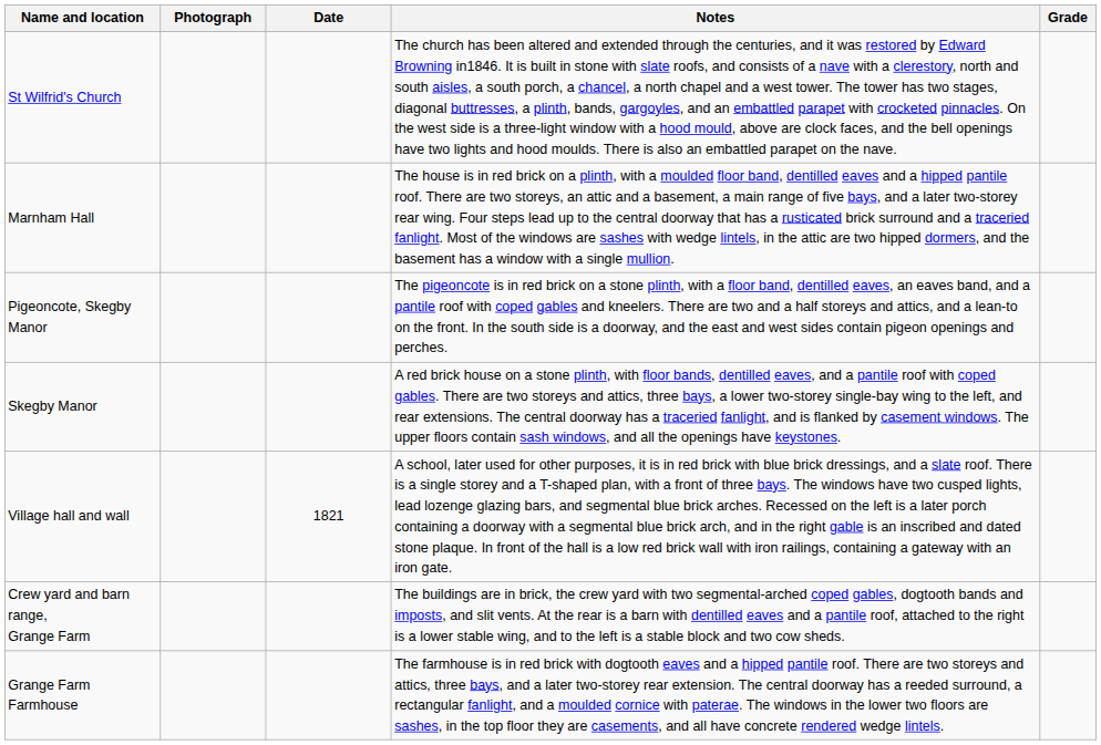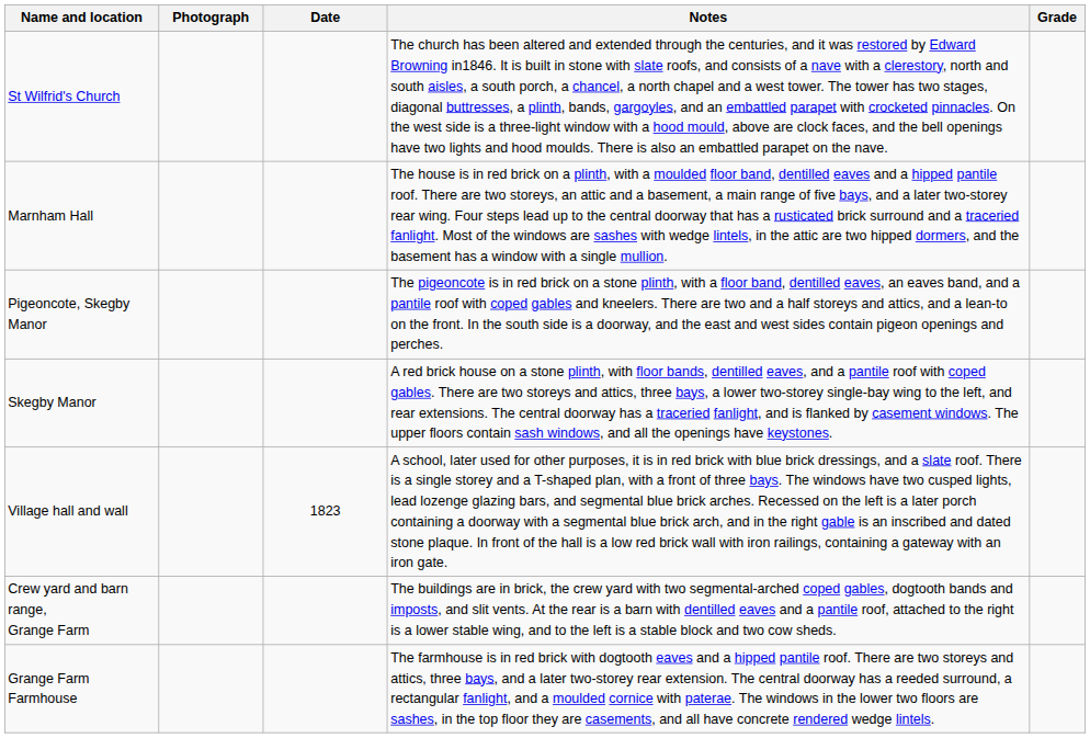 <table class="wikitable sortable plainrowheaders" style="width:100%; border:0px; text-align:left; line-height:150%">
 <tr>
 <th scope="col"  style="width:150px">Name and location</th>
 <th scope="col"  style="width:100px" class="unsortable">Photograph</th>
 <th scope="col"  style="width:120px">Date</th>
 <th scope="col"  style="width:650px" class="unsortable">Notes</th>
 <th scope="col"  style="width:50px">Grade</th>
 </tr>
 <tr>
 <td><a href='#'>St Wilfrid's Church</a><br><small></small></td>
 <td></td>
 <td align="center"></td>
 <td>The church has been altered and extended through the centuries, and it was <a href='#'>restored</a> by <a href='#'>Edward Browning</a> in1846.  It is built in stone with <a href='#'>slate</a> roofs, and consists of a <a href='#'>nave</a> with a <a href='#'>clerestory</a>, north and south <a href='#'>aisles</a>, a south porch, a <a href='#'>chancel</a>, a north chapel and a west tower.  The tower has two stages, diagonal <a href='#'>buttresses</a>, a <a href='#'>plinth</a>, bands, <a href='#'>gargoyles</a>, and an <a href='#'>embattled</a> <a href='#'>parapet</a> with <a href='#'>crocketed</a> <a href='#'>pinnacles</a>.  On the west side is a three-light window with a <a href='#'>hood mould</a>, above are clock faces, and the bell openings have two lights and hood moulds.  There is also an embattled parapet on the nave.</td>
 <td align="center" ></td>
 </tr>
 <tr>
 <td>Marnham Hall<br><small></small></td>
 <td></td>
 <td align="center"></td>
 <td>The house is in red brick on a <a href='#'>plinth</a>, with a <a href='#'>moulded</a> <a href='#'>floor band</a>, <a href='#'>dentilled</a> <a href='#'>eaves</a> and a <a href='#'>hipped</a> <a href='#'>pantile</a> roof.  There are two storeys, an attic and a basement, a main range of five <a href='#'>bays</a>, and a later two-storey rear wing.  Four steps lead up to the central doorway that has a <a href='#'>rusticated</a> brick surround and a <a href='#'>traceried</a> <a href='#'>fanlight</a>.  Most of the windows are <a href='#'>sashes</a> with wedge <a href='#'>lintels</a>, in the attic are two hipped <a href='#'>dormers</a>, and the basement has a window with a single <a href='#'>mullion</a>.</td>
 <td align="center" ></td>
 </tr>
 <tr>
 <td>Pigeoncote, Skegby Manor<br><small></small></td>
 <td></td>
 <td align="center"></td>
 <td>The <a href='#'>pigeoncote</a> is in red brick on a stone <a href='#'>plinth</a>, with a <a href='#'>floor band</a>, <a href='#'>dentilled</a> <a href='#'>eaves</a>, an eaves band, and a <a href='#'>pantile</a> roof with <a href='#'>coped</a> <a href='#'>gables</a> and kneelers.  There are two and a half storeys and attics, and a lean-to on the front.  In the south side is a doorway, and the east and west sides contain pigeon openings and perches.</td>
 <td align="center" ></td>
 </tr>
 <tr>
 <td>Skegby Manor<br><small></small></td>
 <td></td>
 <td align="center"></td>
 <td>A red brick house on a stone <a href='#'>plinth</a>, with <a href='#'>floor bands</a>, <a href='#'>dentilled</a> <a href='#'>eaves</a>, and a <a href='#'>pantile</a> roof with <a href='#'>coped</a> <a href='#'>gables</a>.  There are two storeys and attics, three <a href='#'>bays</a>, a lower two-storey single-bay wing to the left, and rear extensions.  The central doorway has a <a href='#'>traceried</a> <a href='#'>fanlight</a>, and is flanked by <a href='#'>casement windows</a>.  The upper floors contain <a href='#'>sash windows</a>, and all the openings have <a href='#'>keystones</a>.</td>
 <td align="center" ></td>
 </tr>
 <tr>
 <td>Village hall and wall<br><small></small></td>
 <td></td>
-<td align="center">1821</td>
+<td align="center">1823</td>
 <td>A school, later used for other purposes, it is in red brick with blue brick dressings, and a <a href='#'>slate</a> roof.  There is a single storey and a T-shaped plan, with a front of three <a href='#'>bays</a>.  The windows have two cusped lights, lead lozenge glazing bars, and segmental blue brick arches.  Recessed on the left is a later porch containing a doorway with a segmental blue brick arch, and in the right <a href='#'>gable</a> is an inscribed and dated stone plaque.  In front of the hall is a low red brick wall with iron railings, containing a gateway with an iron gate.</td>
 <td align="center" ></td>
 </tr>
 <tr>
 <td>Crew yard and barn range,<br>Grange Farm<br><small></small></td>
 <td></td>
 <td align="center"></td>
 <td>The buildings are in brick, the crew yard with two segmental-arched <a href='#'>coped</a> <a href='#'>gables</a>, dogtooth bands and <a href='#'>imposts</a>, and slit vents.  At the rear is a barn with <a href='#'>dentilled</a> <a href='#'>eaves</a> and a <a href='#'>pantile</a> roof, attached to the right is a lower stable wing, and to the left is a stable block and two cow sheds.</td>
 <td align="center" ></td>
 </tr>
 <tr>
 <td>Grange Farm Farmhouse<br><small></small></td>
 <td></td>
 <td align="center"></td>
 <td>The farmhouse is in red brick with dogtooth <a href='#'>eaves</a> and a <a href='#'>hipped</a> <a href='#'>pantile</a> roof.  There are two storeys and attics, three <a href='#'>bays</a>, and a later two-storey rear extension.  The central doorway has a reeded surround, a rectangular <a href='#'>fanlight</a>, and a <a href='#'>moulded</a> <a href='#'>cornice</a> with <a href='#'>paterae</a>.  The windows in the lower two floors are <a href='#'>sashes</a>, in the top floor they are <a href='#'>casements</a>, and all have concrete <a href='#'>rendered</a> wedge <a href='#'>lintels</a>.</td>
 <td align="center" ></td>
 </tr>
 <tr>
 </tr>
 </table>
